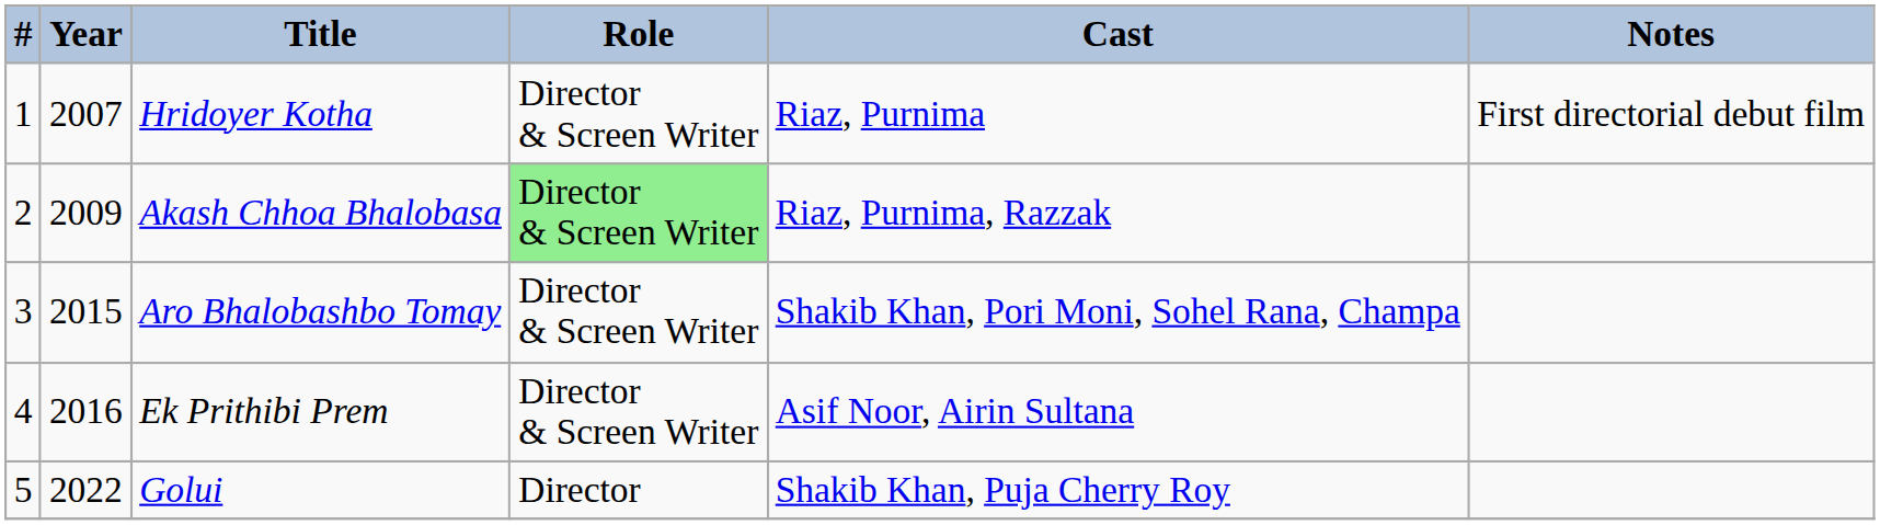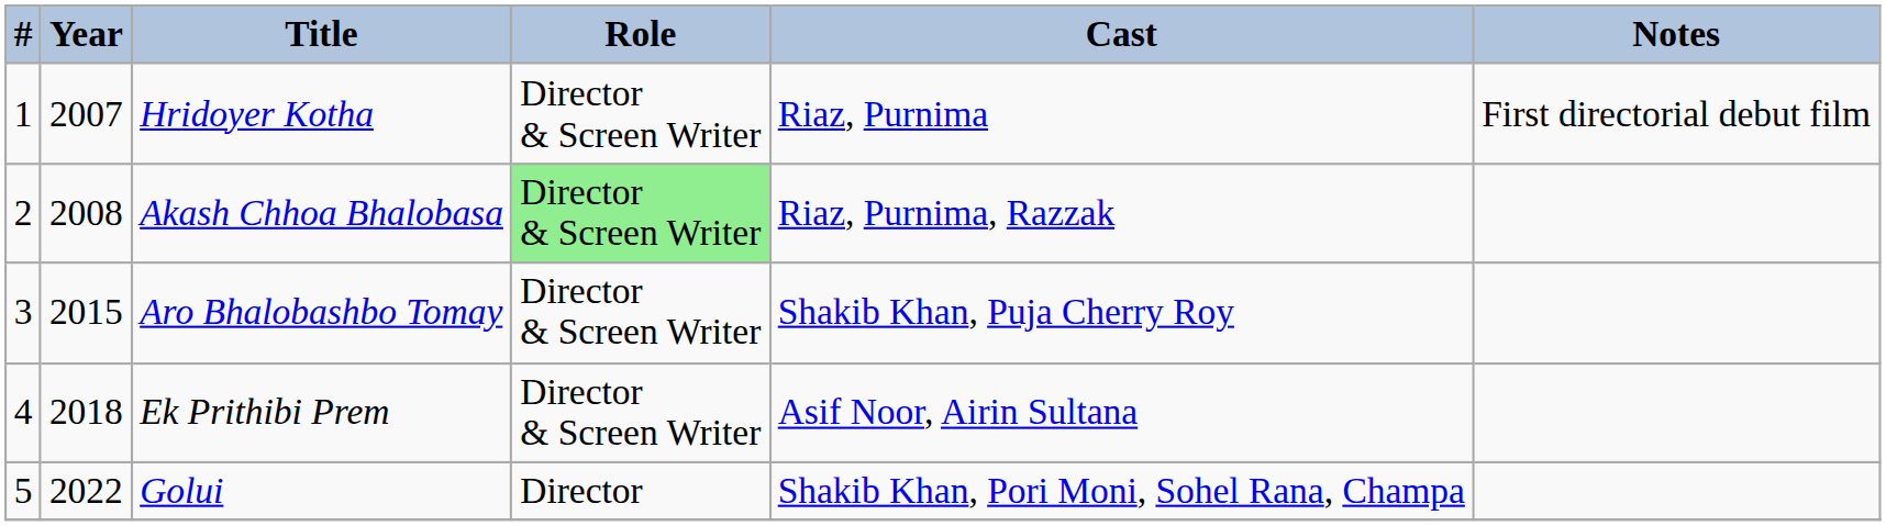 <table class="wikitable sortable">
 <tr style="text-align:center;">
 <th style="background:#B0C4DE;">#</th>
 <th style="background:#B0C4DE;">Year</th>
 <th style="background:#B0C4DE;">Title</th>
 <th style="background:#B0C4DE;">Role</th>
 <th style="background:#B0C4DE;">Cast</th>
 <th style="background:#B0C4DE;">Notes</th>
 </tr>
 <tr>
 <td>1</td>
 <td>2007</td>
 <td><em><a href='#'>Hridoyer Kotha</a></em></td>
 <td>Director<br>& Screen Writer</td>
 <td><a href='#'>Riaz</a>, <a href='#'>Purnima</a></td>
 <td>First directorial debut film</td>
 </tr>
 <tr>
 <td>2</td>
-<td>2009</td>
+<td>2008</td>
 <td><em><a href='#'>Akash Chhoa Bhalobasa</a></em></td>
 <td style="background: lightgreen;">Director<br>& Screen Writer</td>
 <td><a href='#'>Riaz</a>, <a href='#'>Purnima</a>, <a href='#'>Razzak</a></td>
 <td></td>
 </tr>
 <tr>
 <td>3</td>
 <td>2015</td>
 <td><em><a href='#'>Aro Bhalobashbo Tomay</a></em></td>
 <td>Director<br>& Screen Writer</td>
-<td><a href='#'>Shakib Khan</a>, <a href='#'>Pori Moni</a>, <a href='#'>Sohel Rana</a>, <a href='#'>Champa</a></td>
+<td><a href='#'>Shakib Khan</a>, <a href='#'>Puja Cherry Roy</a></td>
 <td></td>
 </tr>
 <tr>
 <td>4</td>
-<td>2016</td>
+<td>2018</td>
 <td><em>Ek Prithibi Prem</em></td>
 <td>Director<br>& Screen Writer</td>
 <td><a href='#'>Asif Noor</a>, <a href='#'>Airin Sultana</a></td>
 <td></td>
 </tr>
 <tr>
 <td>5</td>
 <td>2022</td>
 <td><em><a href='#'>Golui</a></em></td>
 <td>Director</td>
-<td><a href='#'>Shakib Khan</a>, <a href='#'>Puja Cherry Roy</a></td>
+<td><a href='#'>Shakib Khan</a>, <a href='#'>Pori Moni</a>, <a href='#'>Sohel Rana</a>, <a href='#'>Champa</a></td>
 <td></td>
 </tr>
 <tr>
 </tr>
 </table>
